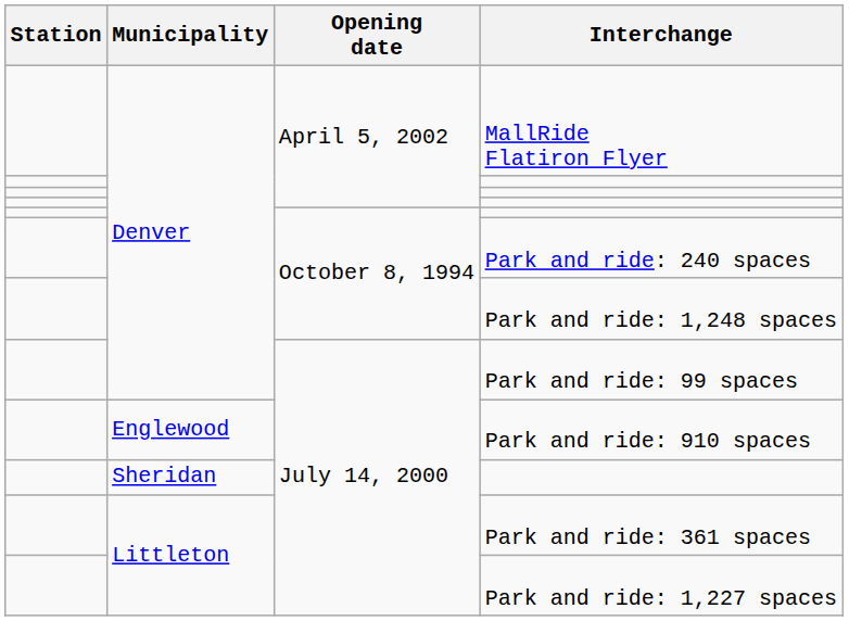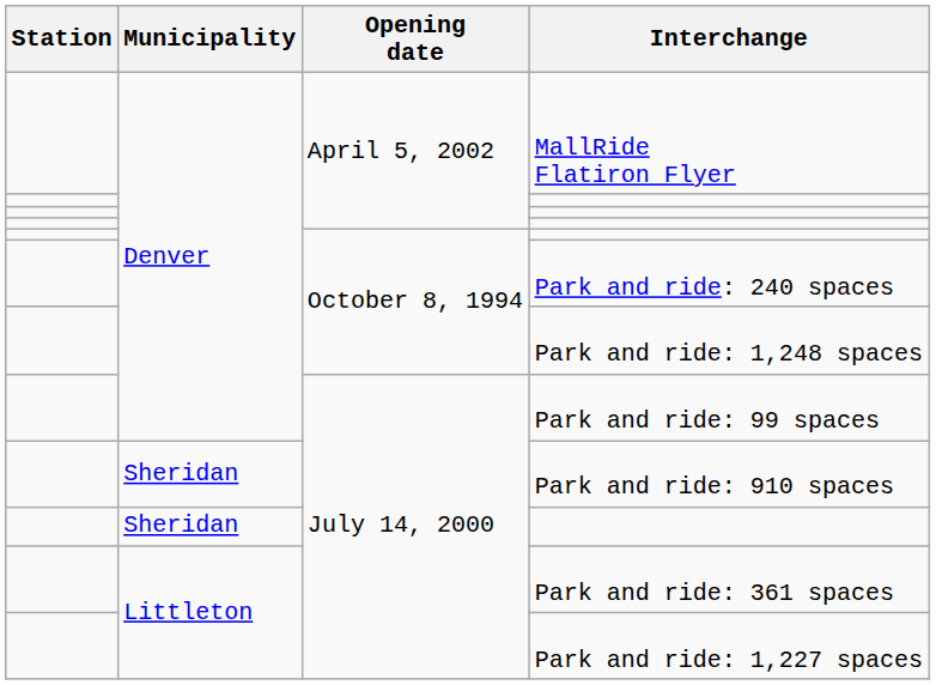 <table class="wikitable">
 <tr>
 <th>Station</th>
 <th>Municipality</th>
 <th>Opening<br>date</th>
 <th>Interchange</th>
 </tr>
 <tr>
 <td></td>
 <td rowspan="8"><a href='#'>Denver</a></td>
 <td rowspan="4">April 5, 2002</td>
 <td> <br><br> <a href='#'>MallRide</a><br> <a href='#'>Flatiron Flyer</a></td>
 </tr>
 <tr>
 <td></td>
 <td> </td>
 </tr>
 <tr>
 <td></td>
 <td> </td>
 </tr>
 <tr>
 <td></td>
 <td> </td>
 </tr>
 <tr>
 <td></td>
 <td rowspan="3">October 8, 1994</td>
 <td> </td>
 </tr>
 <tr>
 <td></td>
 <td> <br><a href='#'>Park and ride</a>: 240 spaces</td>
 </tr>
 <tr>
 <td></td>
 <td> <br>Park and ride: 1,248 spaces</td>
 </tr>
 <tr>
 <td></td>
 <td rowspan="5">July 14, 2000</td>
 <td> <br>Park and ride: 99 spaces</td>
 </tr>
 <tr>
 <td></td>
-<td><a href='#'>Englewood</a></td>
+<td><a href='#'>Sheridan</a></td>
 <td> <br>Park and ride: 910 spaces</td>
 </tr>
 <tr>
 <td></td>
 <td><a href='#'>Sheridan</a></td>
 <td> </td>
 </tr>
 <tr>
 <td></td>
 <td rowspan="2"><a href='#'>Littleton</a></td>
 <td> <br>Park and ride: 361 spaces</td>
 </tr>
 <tr>
 <td></td>
 <td> <br>Park and ride: 1,227 spaces</td>
 </tr>
 </table>
